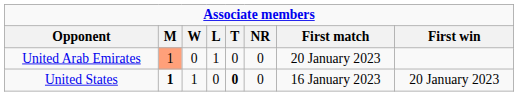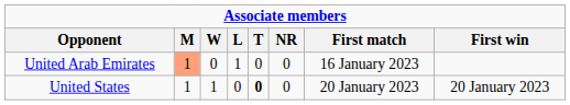 <table class="wikitable" style="text-align: center; width: 600px">
 <tr>
 <td colspan="30" style="text-align: center;"><strong><a href='#'>Associate members</a></strong></td>
 </tr>
 <tr>
 <th>Opponent</th>
 <th>M</th>
 <th>W</th>
 <th>L</th>
 <th>T</th>
 <th>NR</th>
 <th>First match</th>
 <th>First win</th>
 </tr>
 <tr>
 <td> <a href='#'>United Arab Emirates</a></td>
 <td style="background: lightsalmon;">1</td>
 <td>0</td>
 <td>1</td>
 <td>0</td>
 <td>0</td>
-<td>20 January 2023</td>
+<td>16 January 2023</td>
 <td></td>
 </tr>
 <tr>
 <td> <a href='#'>United States</a></td>
-<td><strong>1</strong></td>
+<td>1</td>
 <td>1</td>
 <td>0</td>
 <td><strong>0</strong></td>
 <td>0</td>
-<td>16 January 2023</td>
+<td>20 January 2023</td>
 <td>20 January 2023</td>
 </tr>
 </table>
